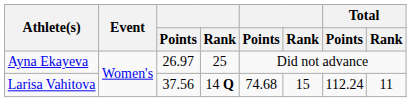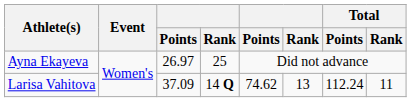 <table class="wikitable" style="font-size:90%">
 <tr>
 <th rowspan=2>Athlete(s)</th>
 <th rowspan=2>Event</th>
 <th colspan=2></th>
 <th colspan=2></th>
 <th colspan=2>Total</th>
 </tr>
 <tr>
 <th>Points</th>
 <th>Rank</th>
 <th>Points</th>
 <th>Rank</th>
 <th>Points</th>
 <th>Rank</th>
 </tr>
 <tr align=center>
 <td align=left><a href='#'>Ayna Ekayeva</a></td>
 <td rowspan=2 align=left><a href='#'>Women's</a></td>
 <td>26.97</td>
 <td>25</td>
 <td colspan=4>Did not advance</td>
 </tr>
 <tr align=center>
 <td align=left><a href='#'>Larisa Vahitova</a></td>
-<td>37.56</td>
+<td>37.09</td>
 <td>14 <strong>Q</strong></td>
-<td>74.68</td>
-<td>15</td>
+<td>74.62</td>
+<td>13</td>
 <td>112.24</td>
 <td>11</td>
 </tr>
 </table>
